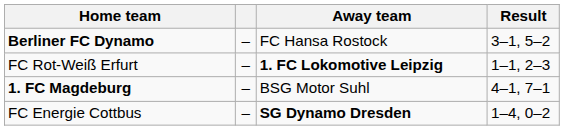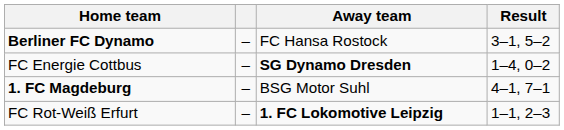 <table class="wikitable" style="width:585px;" border="1">
 <tr>
 <th style="width:250px;" align="left">Home team</th>
 <th style="width:15px;"></th>
 <th style="width:250px;" align="left">Away team</th>
 <th style="width:70px;" align="center;">Result</th>
 </tr>
 <tr>
 <td><strong>Berliner FC Dynamo</strong></td>
 <td align="center">–</td>
 <td>FC Hansa Rostock</td>
 <td>3–1, 5–2</td>
 </tr>
 <tr>
-<td>FC Rot-Weiß Erfurt</td>
+<td>FC Energie Cottbus</td>
 <td align="center">–</td>
-<td><strong>1. FC Lokomotive Leipzig</strong></td>
-<td>1–1, 2–3</td>
+<td><strong>SG Dynamo Dresden</strong></td>
+<td>1–4, 0–2</td>
 </tr>
 <tr>
 <td><strong>1. FC Magdeburg</strong></td>
 <td align="center">–</td>
 <td>BSG Motor Suhl</td>
 <td>4–1, 7–1</td>
 </tr>
 <tr>
-<td>FC Energie Cottbus</td>
+<td>FC Rot-Weiß Erfurt</td>
 <td align="center">–</td>
-<td><strong>SG Dynamo Dresden</strong></td>
-<td>1–4, 0–2</td>
+<td><strong>1. FC Lokomotive Leipzig</strong></td>
+<td>1–1, 2–3</td>
 </tr>
 </table>
